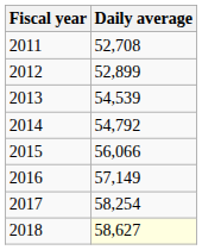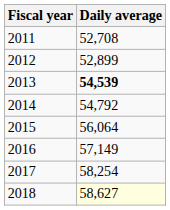 <table class="wikitable">
 <tr>
 <th>Fiscal year</th>
 <th>Daily average</th>
 </tr>
 <tr>
 <td>2011</td>
 <td>52,708</td>
 </tr>
 <tr>
 <td>2012</td>
 <td>52,899</td>
 </tr>
 <tr>
 <td>2013</td>
-<td>54,539</td>
+<td><strong>54,539</strong></td>
 </tr>
 <tr>
 <td>2014</td>
 <td>54,792</td>
 </tr>
 <tr>
 <td>2015</td>
-<td>56,066</td>
+<td>56,064</td>
 </tr>
 <tr>
 <td>2016</td>
 <td>57,149</td>
 </tr>
 <tr>
 <td>2017</td>
 <td>58,254</td>
 </tr>
 <tr>
 <td>2018</td>
 <td style="background: lightyellow;">58,627</td>
 </tr>
 </table>
